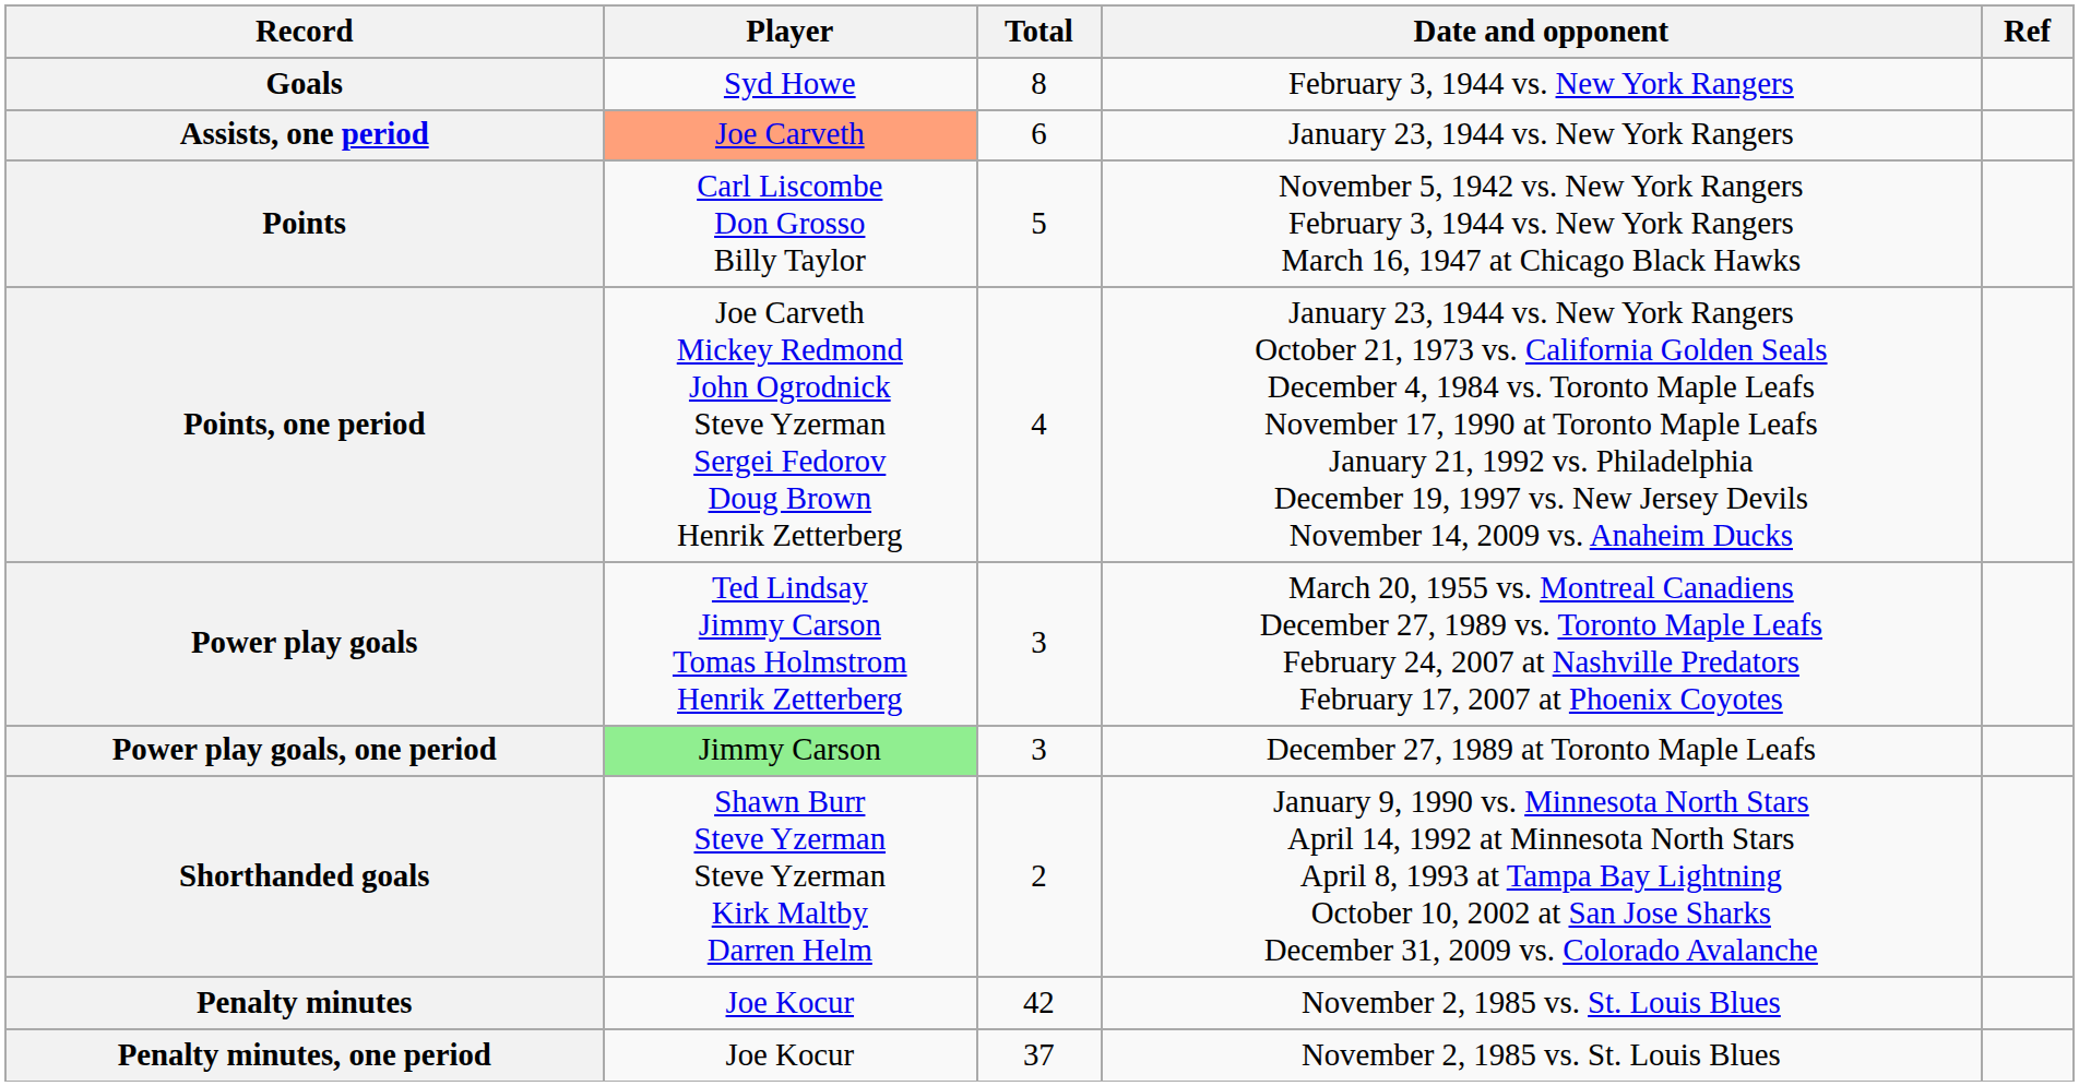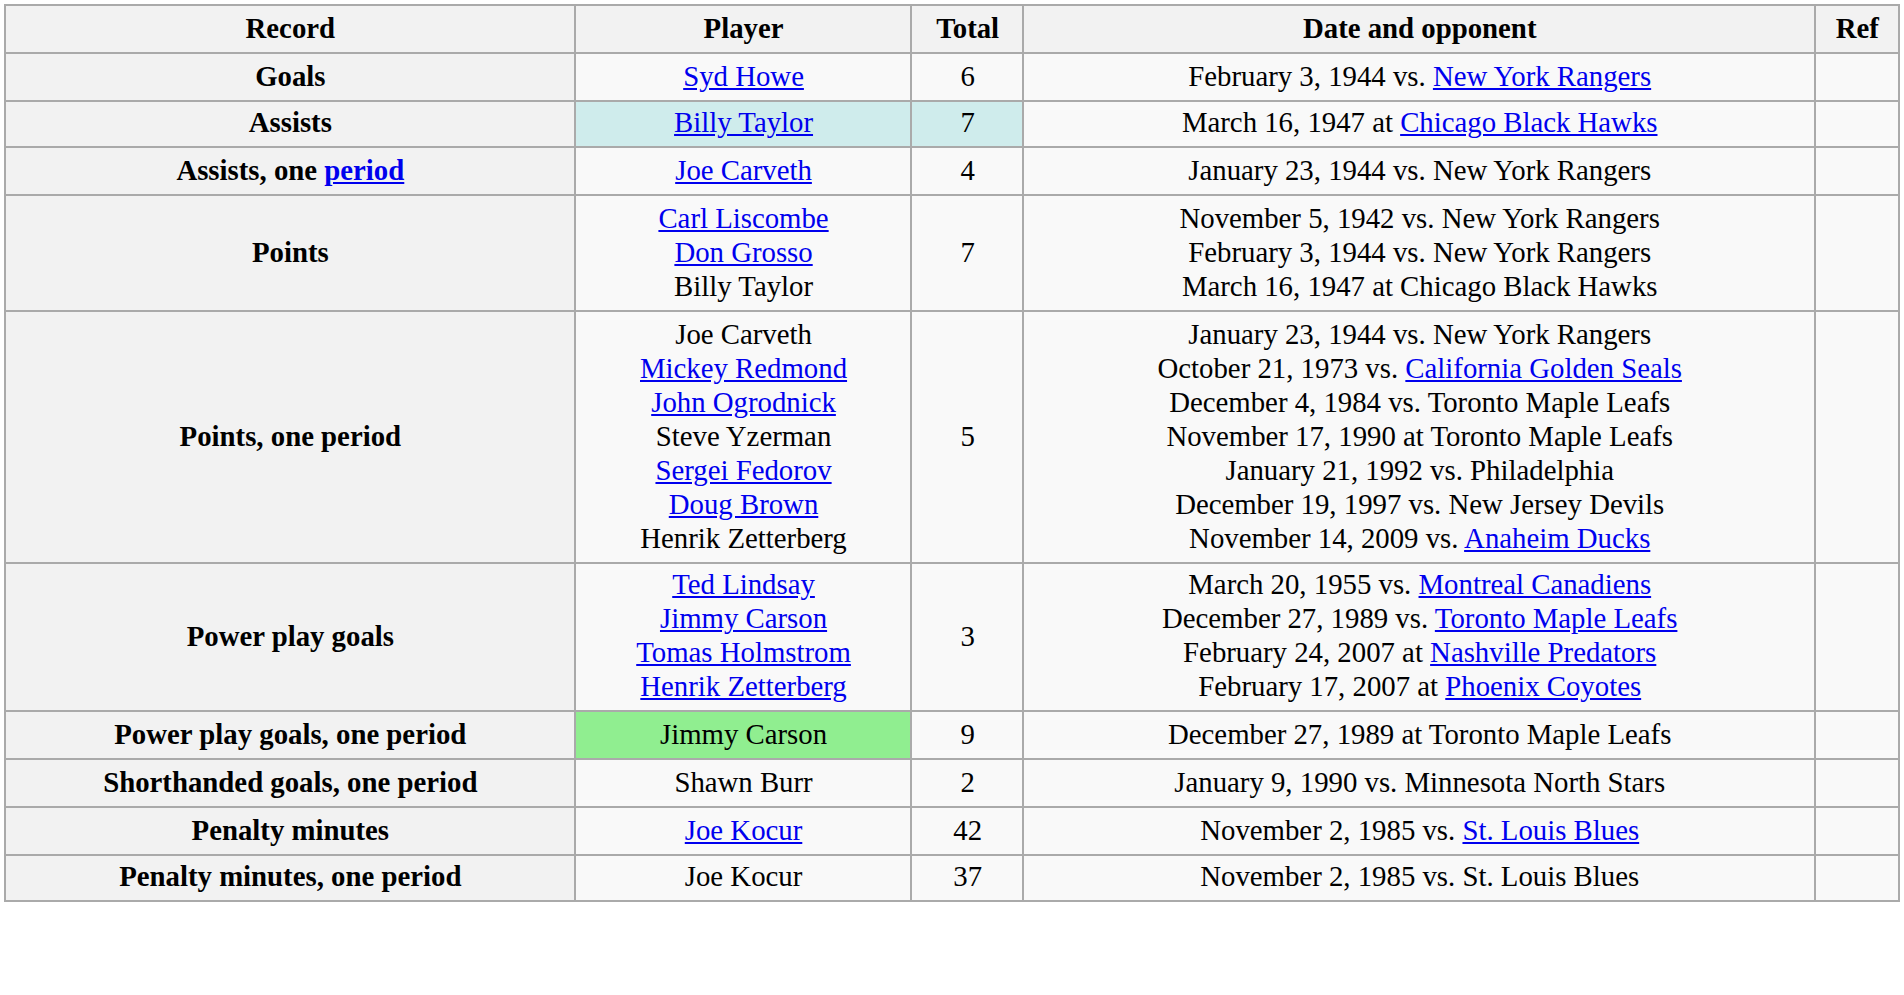 <table class="wikitable" style="font-size: 90%; text-align: center;" width="75%">
 <tr>
 <th scope="col">Record</th>
 <th scope="col">Player</th>
 <th scope="col">Total</th>
 <th scope="col">Date and opponent</th>
 <th scope="col">Ref</th>
 </tr>
 <tr>
 <th scope="row">Goals</th>
 <td><a href='#'>Syd Howe</a></td>
-<td>8</td>
+<td>6</td>
 <td>February 3, 1944 vs. <a href='#'>New York Rangers</a></td>
 <td></td>
 </tr>
 <tr>
+<th scope="row">Assists</th>
+<td style="background:#CFECEC"><a href='#'>Billy Taylor</a></td>
+<td style="background:#CFECEC">7</td>
+<td>March 16, 1947 at <a href='#'>Chicago Black Hawks</a></td>
+<td></td>
+</tr>
+<tr>
 <th scope="row">Assists, one <a href='#'>period</a></th>
-<td style="background: lightsalmon;"><a href='#'>Joe Carveth</a></td>
-<td>6</td>
+<td><a href='#'>Joe Carveth</a></td>
+<td>4</td>
 <td>January 23, 1944 vs. New York Rangers</td>
 <td></td>
 </tr>
 <tr>
 <th scope="row">Points</th>
 <td><a href='#'>Carl Liscombe</a><br><a href='#'>Don Grosso</a><br>Billy Taylor</td>
-<td>5</td>
+<td>7</td>
 <td>November 5, 1942 vs. New York Rangers<br>February 3, 1944 vs. New York Rangers<br> March 16, 1947 at Chicago Black Hawks</td>
 <td></td>
 </tr>
 <tr>
 <th scope="row">Points, one period</th>
 <td>Joe Carveth<br><a href='#'>Mickey Redmond</a><br><a href='#'>John Ogrodnick</a><br>Steve Yzerman<br><a href='#'>Sergei Fedorov</a><br><a href='#'>Doug Brown</a><br>Henrik Zetterberg</td>
-<td>4</td>
+<td>5</td>
 <td>January 23, 1944 vs. New York Rangers<br>October 21, 1973 vs. <a href='#'>California Golden Seals</a><br>December 4, 1984 vs. Toronto Maple Leafs<br>November 17, 1990 at Toronto Maple Leafs<br>January 21, 1992 vs. Philadelphia<br>December 19, 1997 vs. New Jersey Devils<br>November 14, 2009 vs. <a href='#'>Anaheim Ducks</a></td>
 <td></td>
 </tr>
 <tr>
 <th scope="row">Power play goals</th>
 <td><a href='#'>Ted Lindsay</a><br><a href='#'>Jimmy Carson</a><br><a href='#'>Tomas Holmstrom</a><br><a href='#'>Henrik Zetterberg</a></td>
 <td>3</td>
 <td>March 20, 1955 vs. <a href='#'>Montreal Canadiens</a><br>December 27, 1989 vs. <a href='#'>Toronto Maple Leafs</a><br>February 24, 2007 at <a href='#'>Nashville Predators</a><br>February 17, 2007 at <a href='#'>Phoenix Coyotes</a></td>
 <td></td>
 </tr>
 <tr>
 <th scope="row">Power play goals, one period</th>
 <td style="background: lightgreen;">Jimmy Carson</td>
-<td>3</td>
+<td>9</td>
 <td>December 27, 1989 at Toronto Maple Leafs</td>
 <td></td>
 </tr>
 <tr>
-<th scope="row">Shorthanded goals</th>
-<td><a href='#'>Shawn Burr</a><br><a href='#'>Steve Yzerman</a><br>Steve Yzerman<br><a href='#'>Kirk Maltby</a><br><a href='#'>Darren Helm</a></td>
+<th scope="row">Shorthanded goals, one period</th>
+<td>Shawn Burr</td>
 <td>2</td>
-<td>January 9, 1990 vs. <a href='#'>Minnesota North Stars</a><br>April 14, 1992 at Minnesota North Stars<br>April 8, 1993 at <a href='#'>Tampa Bay Lightning</a><br>October 10, 2002 at <a href='#'>San Jose Sharks</a><br>December 31, 2009 vs. <a href='#'>Colorado Avalanche</a></td>
+<td>January 9, 1990 vs. Minnesota North Stars</td>
 <td></td>
 </tr>
 <tr>
 <th scope="row">Penalty minutes</th>
 <td><a href='#'>Joe Kocur</a></td>
 <td>42</td>
 <td>November 2, 1985 vs. <a href='#'>St. Louis Blues</a></td>
 <td></td>
 </tr>
 <tr>
 <th scope="row">Penalty minutes, one period</th>
 <td>Joe Kocur</td>
 <td>37</td>
 <td>November 2, 1985 vs. St. Louis Blues</td>
 <td></td>
 </tr>
 </table>
